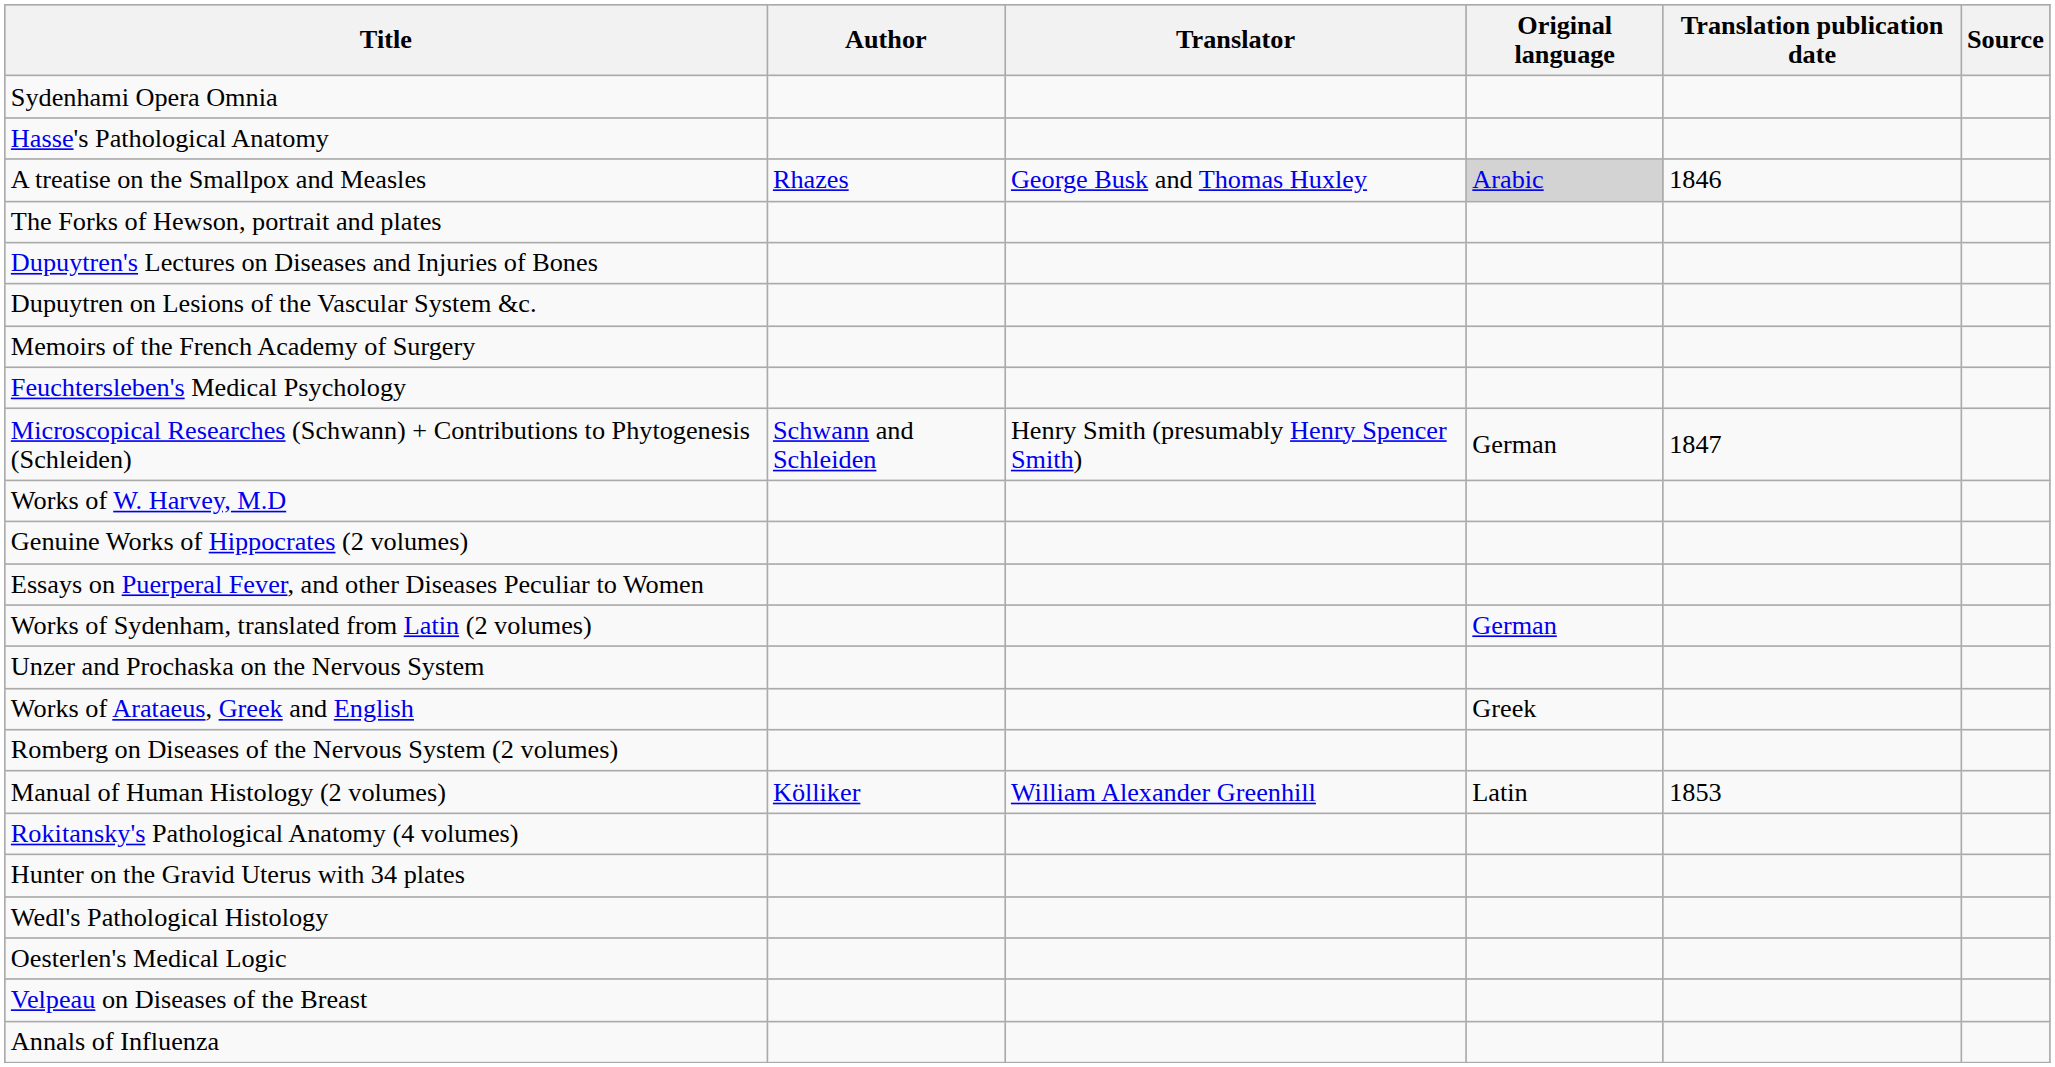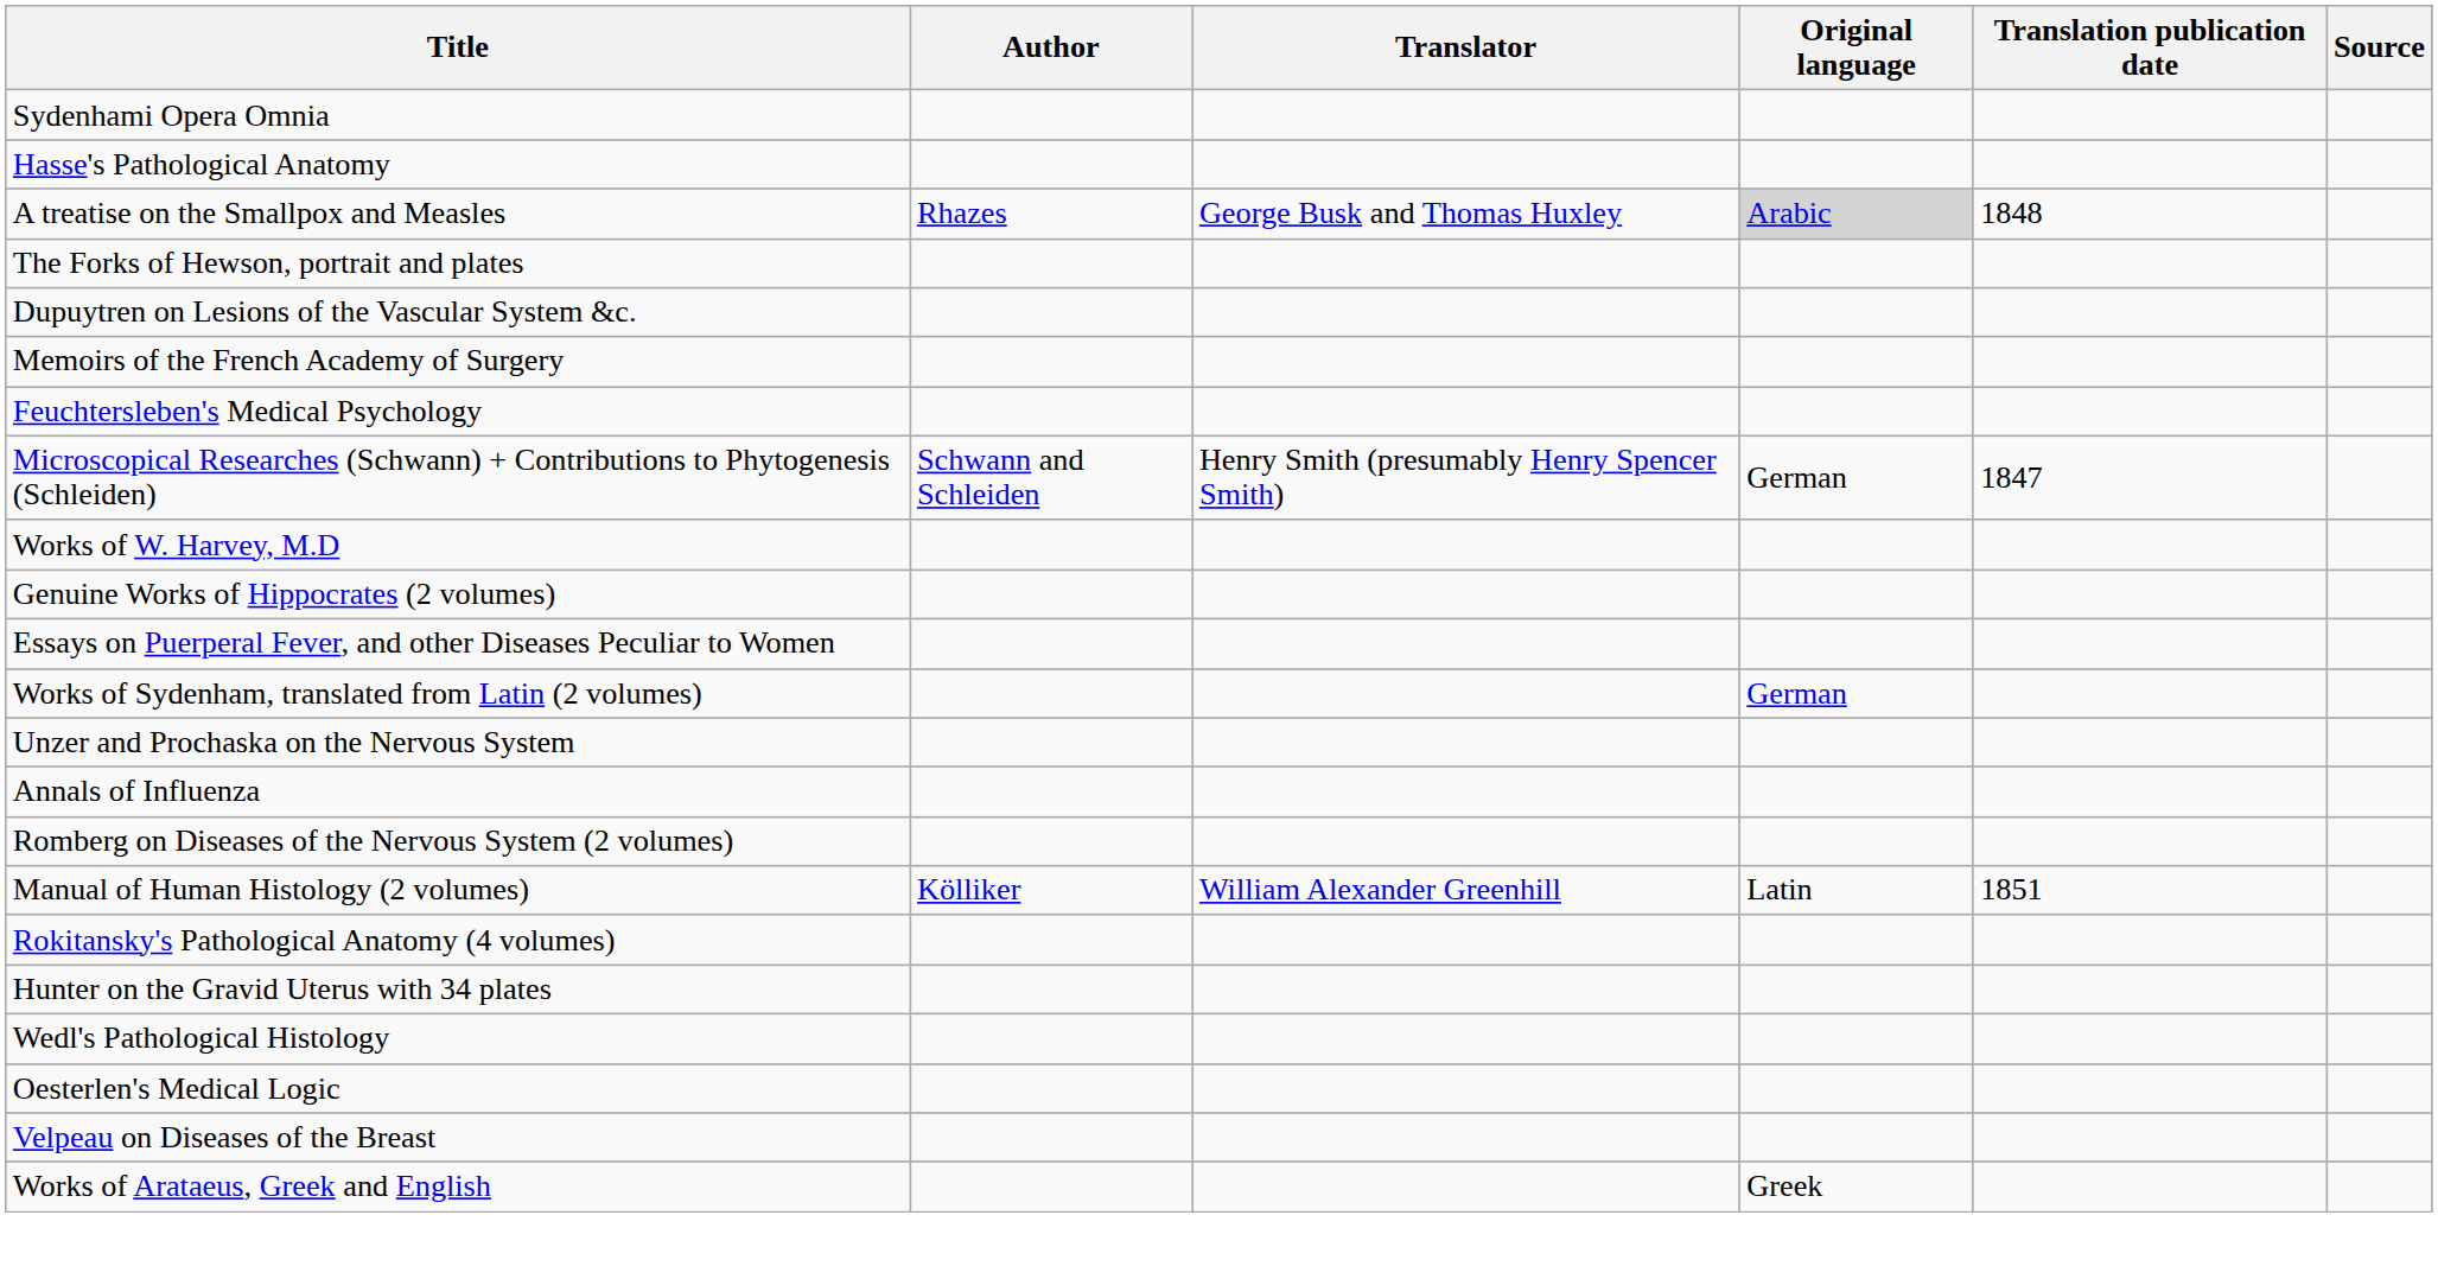 <table class="wikitable">
 <tr>
 <th>Title</th>
 <th>Author</th>
 <th>Translator</th>
 <th>Original language</th>
 <th>Translation publication date</th>
 <th>Source</th>
 </tr>
 <tr>
 <td>Sydenhami Opera Omnia</td>
 <td></td>
 <td></td>
 <td></td>
 <td></td>
 <td></td>
 </tr>
 <tr>
 <td><a href='#'>Hasse</a>'s Pathological Anatomy</td>
 <td></td>
 <td></td>
 <td></td>
 <td></td>
 <td></td>
 </tr>
 <tr>
 <td>A treatise on the Smallpox and Measles</td>
 <td><a href='#'>Rhazes</a></td>
 <td><a href='#'>George Busk</a> and <a href='#'>Thomas Huxley</a></td>
 <td style="background: lightgrey;"><a href='#'>Arabic</a></td>
-<td>1846</td>
+<td>1848</td>
 <td></td>
 </tr>
 <tr>
 <td>The Forks of Hewson, portrait and plates</td>
-<td></td>
-<td></td>
-<td></td>
-<td></td>
-<td></td>
-</tr>
-<tr>
-<td><a href='#'>Dupuytren's</a> Lectures on Diseases and Injuries of Bones</td>
 <td></td>
 <td></td>
 <td></td>
 <td></td>
 <td></td>
 </tr>
 <tr>
 <td>Dupuytren on Lesions of the Vascular System &c.</td>
 <td></td>
 <td></td>
 <td></td>
 <td></td>
 <td></td>
 </tr>
 <tr>
 <td>Memoirs of the French Academy of Surgery</td>
 <td></td>
 <td></td>
 <td></td>
 <td></td>
 <td></td>
 </tr>
 <tr>
 <td><a href='#'>Feuchtersleben's</a> Medical Psychology</td>
 <td></td>
 <td></td>
 <td></td>
 <td></td>
 <td></td>
 </tr>
 <tr>
 <td><a href='#'>Microscopical Researches</a> (Schwann) + Contributions to Phytogenesis (Schleiden)</td>
 <td><a href='#'>Schwann</a> and <a href='#'>Schleiden</a></td>
 <td>Henry Smith (presumably <a href='#'>Henry Spencer Smith</a>)</td>
 <td>German</td>
 <td>1847</td>
 <td></td>
 </tr>
 <tr>
 <td>Works of <a href='#'>W. Harvey, M.D</a></td>
 <td></td>
 <td></td>
 <td></td>
 <td></td>
 <td></td>
 </tr>
 <tr>
 <td>Genuine Works of <a href='#'>Hippocrates</a> (2 volumes)</td>
 <td></td>
 <td></td>
 <td></td>
 <td></td>
 <td></td>
 </tr>
 <tr>
 <td>Essays on <a href='#'>Puerperal Fever</a>, and other Diseases Peculiar to Women</td>
 <td></td>
 <td></td>
 <td></td>
 <td></td>
 <td></td>
 </tr>
 <tr>
 <td>Works of Sydenham, translated from <a href='#'>Latin</a> (2 volumes)</td>
 <td></td>
 <td></td>
 <td><a href='#'>German</a></td>
 <td></td>
 <td></td>
 </tr>
 <tr>
 <td>Unzer and Prochaska on the Nervous System</td>
 <td></td>
 <td></td>
 <td></td>
 <td></td>
 <td></td>
 </tr>
 <tr>
-<td>Works of <a href='#'>Arataeus</a>, <a href='#'>Greek</a> and <a href='#'>English</a></td>
+<td>Annals of Influenza</td>
 <td></td>
 <td></td>
-<td>Greek</td>
+<td></td>
 <td></td>
 <td></td>
 </tr>
 <tr>
 <td>Romberg on Diseases of the Nervous System (2 volumes)</td>
 <td></td>
 <td></td>
 <td></td>
 <td></td>
 <td></td>
 </tr>
 <tr>
 <td>Manual of Human Histology (2 volumes)</td>
 <td><a href='#'>Kölliker</a></td>
 <td><a href='#'>William Alexander Greenhill</a></td>
 <td>Latin</td>
-<td>1853</td>
+<td>1851</td>
 <td></td>
 </tr>
 <tr>
 <td><a href='#'>Rokitansky's</a> Pathological Anatomy (4 volumes)</td>
 <td></td>
 <td></td>
 <td></td>
 <td></td>
 <td></td>
 </tr>
 <tr>
 <td>Hunter on the Gravid Uterus with 34 plates</td>
 <td></td>
 <td></td>
 <td></td>
 <td></td>
 <td></td>
 </tr>
 <tr>
 <td>Wedl's Pathological Histology</td>
 <td></td>
 <td></td>
 <td></td>
 <td></td>
 <td></td>
 </tr>
 <tr>
 <td>Oesterlen's Medical Logic</td>
 <td></td>
 <td></td>
 <td></td>
 <td></td>
 <td></td>
 </tr>
 <tr>
 <td><a href='#'>Velpeau</a> on Diseases of the Breast</td>
 <td></td>
 <td></td>
 <td></td>
 <td></td>
 <td></td>
 </tr>
 <tr>
-<td>Annals of Influenza</td>
+<td>Works of <a href='#'>Arataeus</a>, <a href='#'>Greek</a> and <a href='#'>English</a></td>
 <td></td>
 <td></td>
-<td></td>
+<td>Greek</td>
 <td></td>
 <td></td>
 </tr>
 </table>
